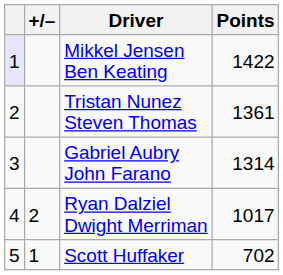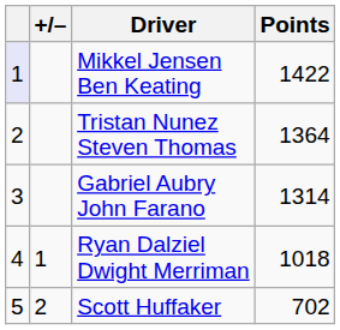 <table class="wikitable" style="font-size: 95%;">
 <tr>
 <th scope="col"></th>
 <th scope="col">+/–</th>
 <th scope="col">Driver</th>
 <th scope="col">Points</th>
 </tr>
 <tr>
 <td align=center style="background: lavender;">1</td>
 <td align="left"></td>
 <td> <a href='#'>Mikkel Jensen</a><br> <a href='#'>Ben Keating</a></td>
 <td align=right>1422</td>
 </tr>
 <tr>
 <td align=center>2</td>
 <td align="left"></td>
 <td> <a href='#'>Tristan Nunez</a><br> <a href='#'>Steven Thomas</a></td>
-<td align=right>1361</td>
+<td align=right>1364</td>
 </tr>
 <tr>
 <td align=center>3</td>
 <td align="left"></td>
 <td> <a href='#'>Gabriel Aubry</a><br> <a href='#'>John Farano</a></td>
 <td align=right>1314</td>
 </tr>
 <tr>
 <td align=center>4</td>
-<td align="left"> 2</td>
+<td align="left"> 1</td>
 <td> <a href='#'>Ryan Dalziel</a><br> <a href='#'>Dwight Merriman</a></td>
-<td align=right>1017</td>
+<td align=right>1018</td>
 </tr>
 <tr>
 <td align=center>5</td>
-<td align="left"> 1</td>
+<td align="left"> 2</td>
 <td> <a href='#'>Scott Huffaker</a></td>
 <td align=right>702</td>
 </tr>
 </table>
